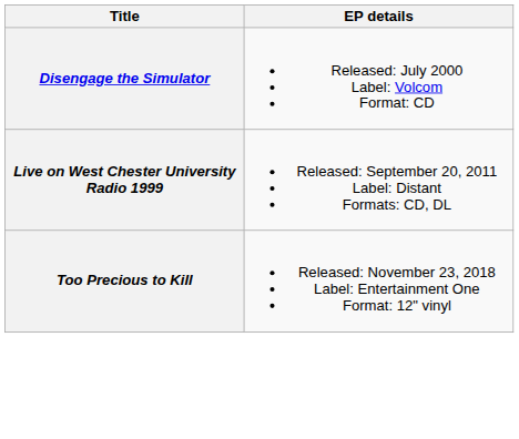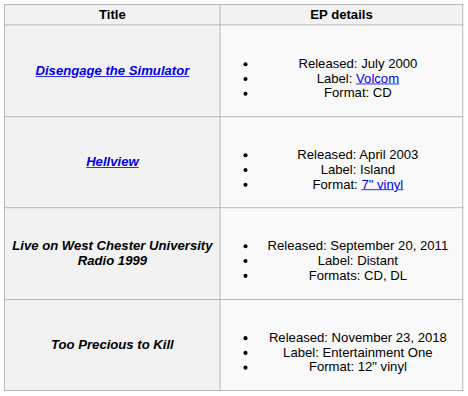 <table class="wikitable plainrowheaders" style="text-align:center">
 <tr>
 <th scope="col" style="width:16em">Title</th>
 <th scope="col" style="width:18em">EP details</th>
 </tr>
 <tr>
 <th scope="row"><em><a href='#'>Disengage the Simulator</a></em></th>
 <td><br><ul><li>Released: July 2000</li><li>Label: <a href='#'>Volcom</a></li><li>Format: CD</li></ul></td>
 </tr>
 <tr>
+<th scope="row"><em><a href='#'>Hellview</a></em></th>
+<td><br><ul><li>Released: April 2003</li><li>Label: Island</li><li>Format: <a href='#'>7" vinyl</a></li></ul></td>
+</tr>
+<tr>
 <th scope="row"><em>Live on West Chester University<br>Radio 1999</em></th>
 <td><br><ul><li>Released: September 20, 2011</li><li>Label: Distant</li><li>Formats: CD, DL</li></ul></td>
 </tr>
 <tr>
 <th scope="row"><em>Too Precious to Kill</em></th>
 <td><br><ul><li>Released: November 23, 2018</li><li>Label: Entertainment One</li><li>Format: 12" vinyl</li></ul></td>
 </tr>
 </table>
